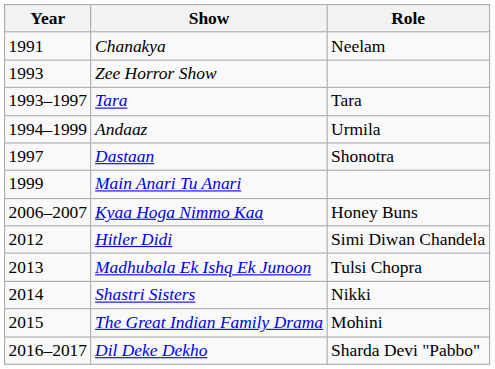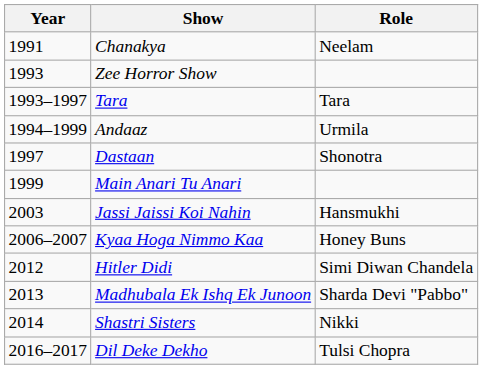 <table class="wikitable sortable">
 <tr>
 <th>Year</th>
 <th>Show</th>
 <th>Role</th>
 </tr>
 <tr>
 <td>1991</td>
 <td><em>Chanakya</em></td>
 <td>Neelam</td>
 </tr>
 <tr>
 <td>1993</td>
 <td><em>Zee Horror Show</em></td>
 <td></td>
 </tr>
 <tr>
 <td>1993–1997</td>
 <td><em><a href='#'>Tara</a></em></td>
 <td>Tara</td>
 </tr>
 <tr>
 <td>1994–1999</td>
 <td><em>Andaaz</em></td>
 <td>Urmila</td>
 </tr>
 <tr>
 <td>1997</td>
 <td><em><a href='#'>Dastaan</a></em></td>
 <td>Shonotra</td>
 </tr>
 <tr>
 <td>1999</td>
 <td><em><a href='#'>Main Anari Tu Anari</a></em></td>
 <td></td>
 </tr>
 <tr>
+<td>2003</td>
+<td><em><a href='#'>Jassi Jaissi Koi Nahin</a></em></td>
+<td>Hansmukhi</td>
+</tr>
+<tr>
 <td>2006–2007</td>
 <td><em><a href='#'>Kyaa Hoga Nimmo Kaa</a></em></td>
 <td>Honey Buns</td>
 </tr>
 <tr>
 <td>2012</td>
 <td><em><a href='#'>Hitler Didi</a></em></td>
 <td>Simi Diwan Chandela</td>
 </tr>
 <tr>
 <td>2013</td>
 <td><em><a href='#'>Madhubala Ek Ishq Ek Junoon</a></em></td>
-<td>Tulsi Chopra</td>
+<td>Sharda Devi "Pabbo"</td>
 </tr>
 <tr>
 <td>2014</td>
 <td><em><a href='#'>Shastri Sisters</a></em></td>
 <td>Nikki</td>
 </tr>
 <tr>
-<td>2015</td>
-<td><em><a href='#'>The Great Indian Family Drama</a></em></td>
-<td>Mohini</td>
-</tr>
-<tr>
 <td>2016–2017</td>
 <td><em><a href='#'>Dil Deke Dekho</a></em></td>
-<td>Sharda Devi "Pabbo"</td>
+<td>Tulsi Chopra</td>
 </tr>
 </table>
